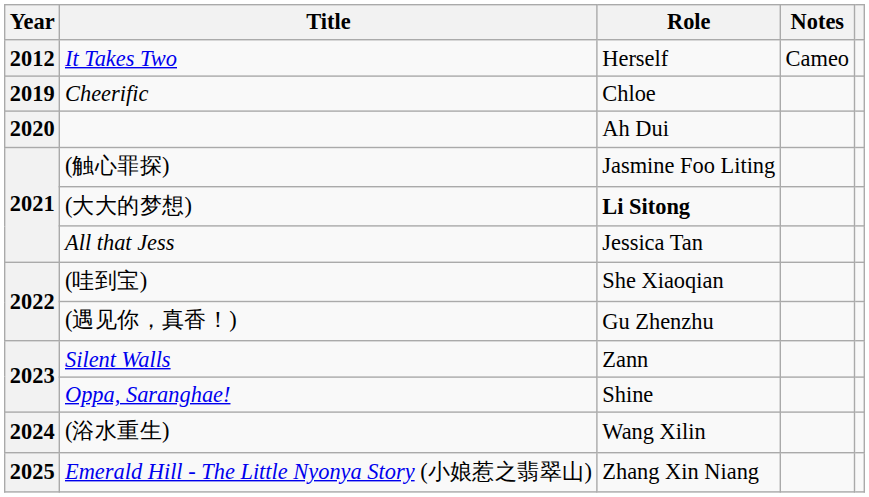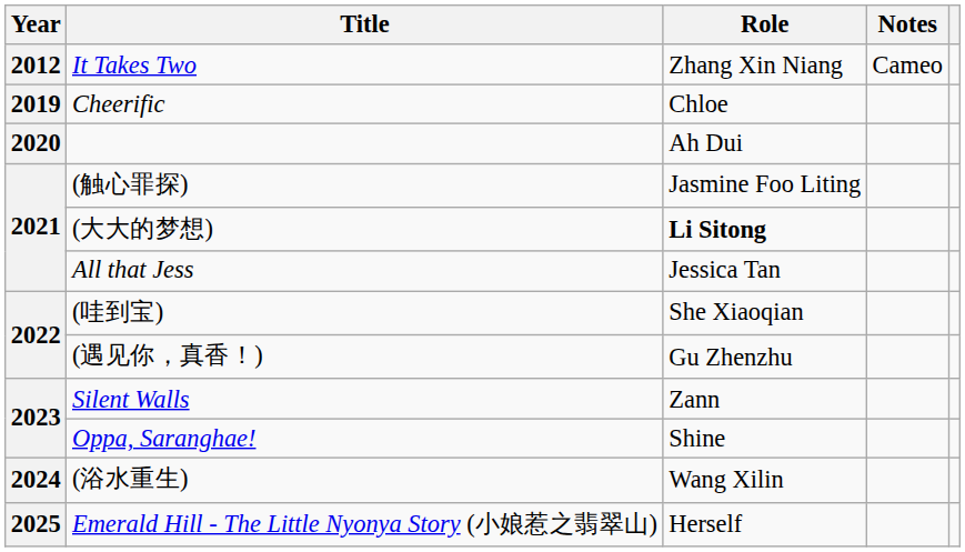 <table class="wikitable plainrowheaders sortable">
 <tr>
 <th scope="col">Year</th>
 <th scope="col">Title</th>
 <th scope="col">Role</th>
 <th scope="col" class="unsortable">Notes</th>
 <th scope="col" class="unsortable"></th>
 </tr>
 <tr>
 <th scope="row">2012</th>
 <td><em><a href='#'>It Takes Two</a></em></td>
-<td>Herself</td>
+<td>Zhang Xin Niang</td>
 <td>Cameo</td>
 <td style="text-align:center"></td>
 </tr>
 <tr>
 <th scope="row">2019</th>
 <td><em>Cheerific</em></td>
 <td>Chloe</td>
 <td></td>
 <td style="text-align:center"></td>
 </tr>
 <tr>
 <th scope="row">2020</th>
 <td><em></em></td>
 <td>Ah Dui</td>
 <td></td>
 <td></td>
 </tr>
 <tr>
 <th scope="row" rowspan="3">2021</th>
 <td><em></em> (触心罪探)</td>
 <td>Jasmine Foo Liting</td>
 <td></td>
 <td style="text-align:center"></td>
 </tr>
 <tr>
 <td><em></em> (大大的梦想)</td>
 <td><strong>Li Sitong</strong></td>
 <td></td>
 <td style="text-align:center"></td>
 </tr>
 <tr>
 <td><em>All that Jess</em></td>
 <td>Jessica Tan</td>
 <td></td>
 <td style="text-align:center"></td>
 </tr>
 <tr>
 <th scope="row" rowspan="2">2022</th>
 <td><em></em> (哇到宝)</td>
 <td>She Xiaoqian</td>
 <td></td>
 <td style="text-align:center"></td>
 </tr>
 <tr>
 <td><em></em> (遇见你，真香！)</td>
 <td>Gu Zhenzhu</td>
 <td></td>
 <td style="text-align:center"></td>
 </tr>
 <tr>
 <th scope="row" rowspan="2">2023</th>
 <td><em><a href='#'>Silent Walls</a></em></td>
 <td>Zann</td>
 <td></td>
 <td style="text-align:center"></td>
 </tr>
 <tr>
 <td><em><a href='#'>Oppa, Saranghae!</a></em></td>
 <td>Shine</td>
 <td></td>
 <td style="text-align:center"></td>
 </tr>
 <tr>
 <th scope="row">2024</th>
 <td><em></em>  (浴水重生)</td>
 <td>Wang Xilin</td>
 <td></td>
 <td style="text-align:center"></td>
 </tr>
 <tr>
 <th scope="row">2025</th>
 <td><em><a href='#'>Emerald Hill - The Little Nyonya Story</a></em>  (小娘惹之翡翠山)</td>
-<td>Zhang Xin Niang</td>
+<td>Herself</td>
 <td></td>
 <td style="text-align:center"></td>
 </tr>
 </table>
